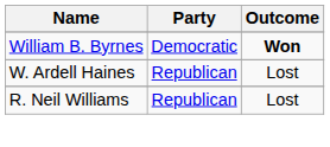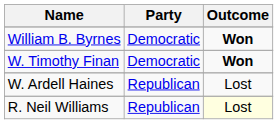 <table class=wikitable style="text-align:center">
 <tr>
 <th>Name</th>
 <th>Party</th>
 <th>Outcome</th>
 </tr>
 <tr>
 </tr>
 <tr>
 <td align=left><a href='#'>William B. Byrnes</a></td>
 <td><a href='#'>Democratic</a></td>
 <td><strong>Won</strong></td>
 </tr>
 <tr>
 </tr>
 <tr>
+<td align=left><a href='#'>W. Timothy Finan</a></td>
+<td><a href='#'>Democratic</a></td>
+<td><strong>Won</strong></td>
+</tr>
+<tr>
 </tr>
 <tr>
 <td align=left>W. Ardell Haines</td>
 <td><a href='#'>Republican</a></td>
 <td>Lost</td>
 </tr>
 <tr>
 </tr>
 <tr>
 <td align=left>R. Neil Williams</td>
 <td><a href='#'>Republican</a></td>
-<td>Lost</td>
+<td style="background: lightyellow;">Lost</td>
 </tr>
 </table>
